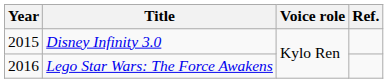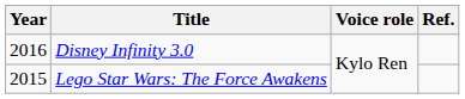 <table class="wikitable sortable">
 <tr>
 <th>Year</th>
 <th>Title</th>
 <th>Voice role</th>
 <th>Ref.</th>
 </tr>
 <tr>
-<td>2015</td>
+<td>2016</td>
 <td><em><a href='#'>Disney Infinity 3.0</a></em></td>
 <td rowspan="2">Kylo Ren</td>
 <td></td>
 </tr>
 <tr>
-<td>2016</td>
+<td>2015</td>
 <td><em><a href='#'>Lego Star Wars: The Force Awakens</a></em></td>
 <td></td>
 </tr>
 </table>
